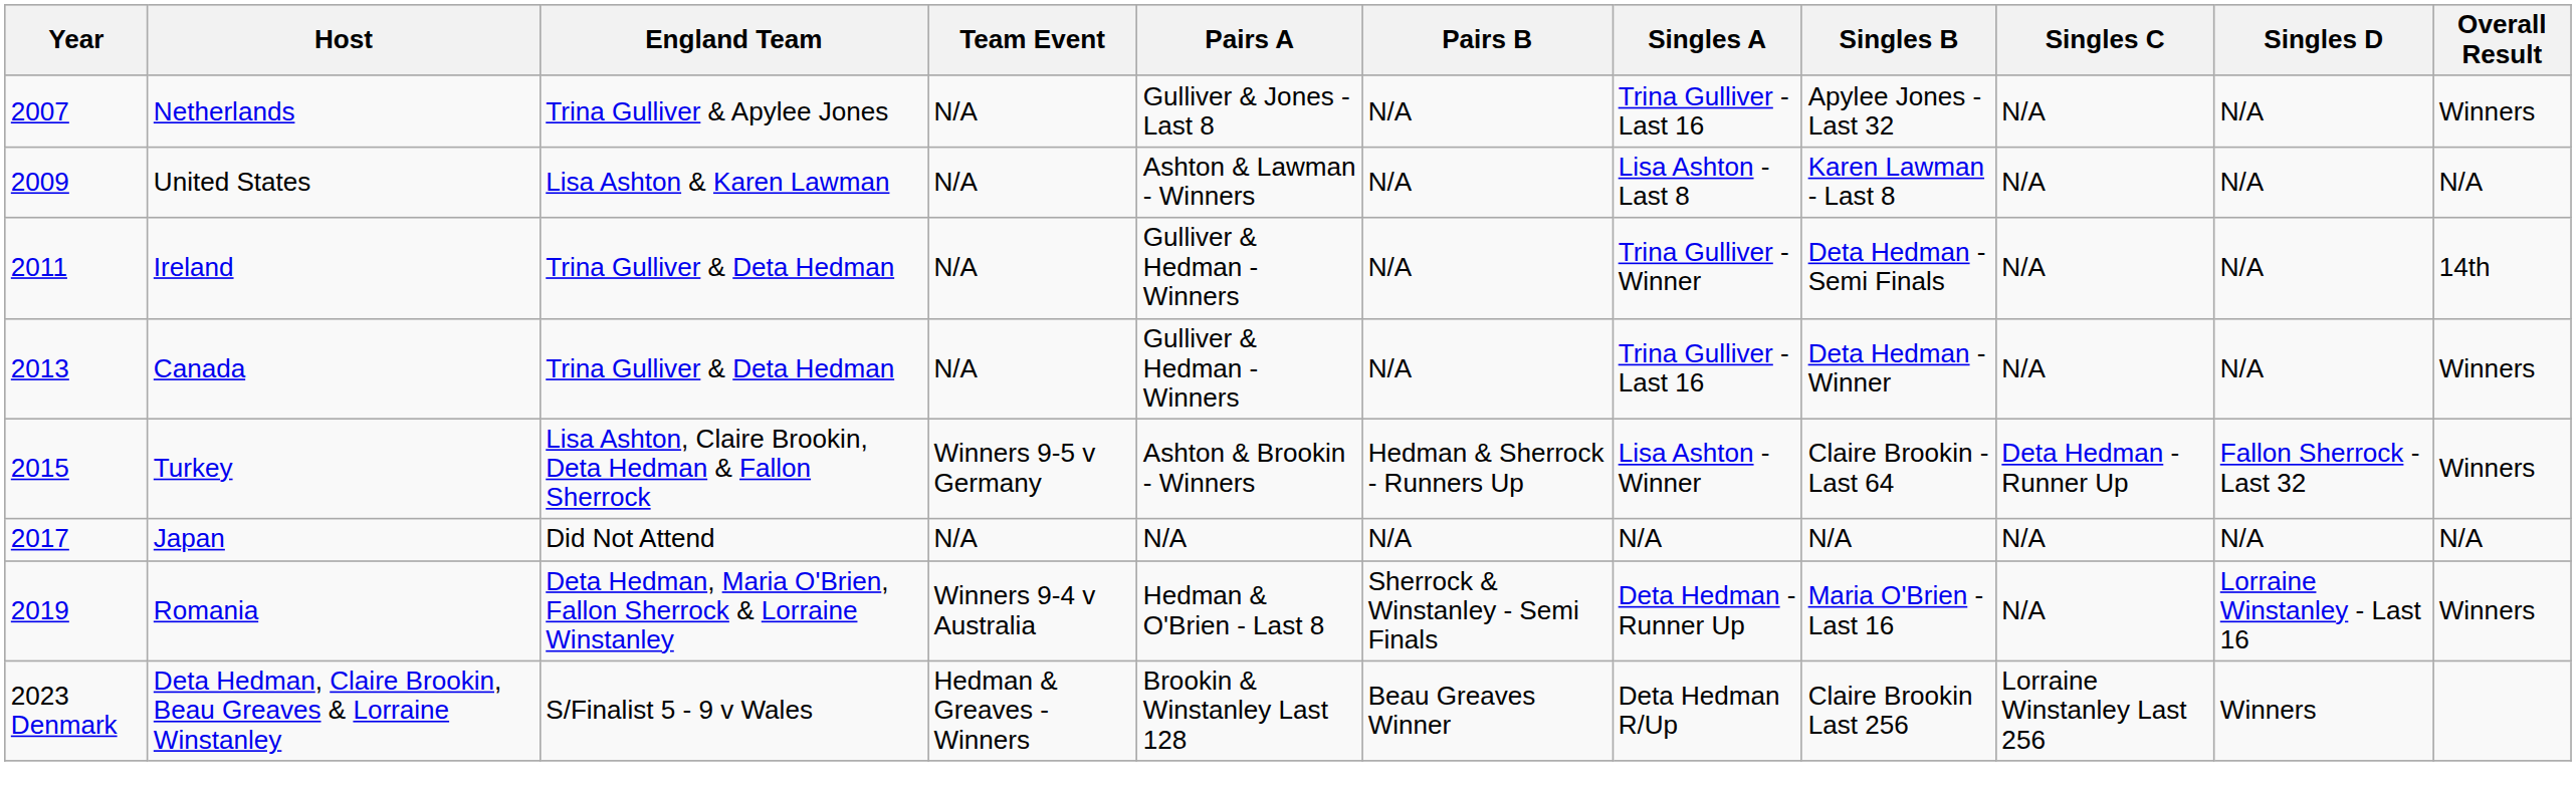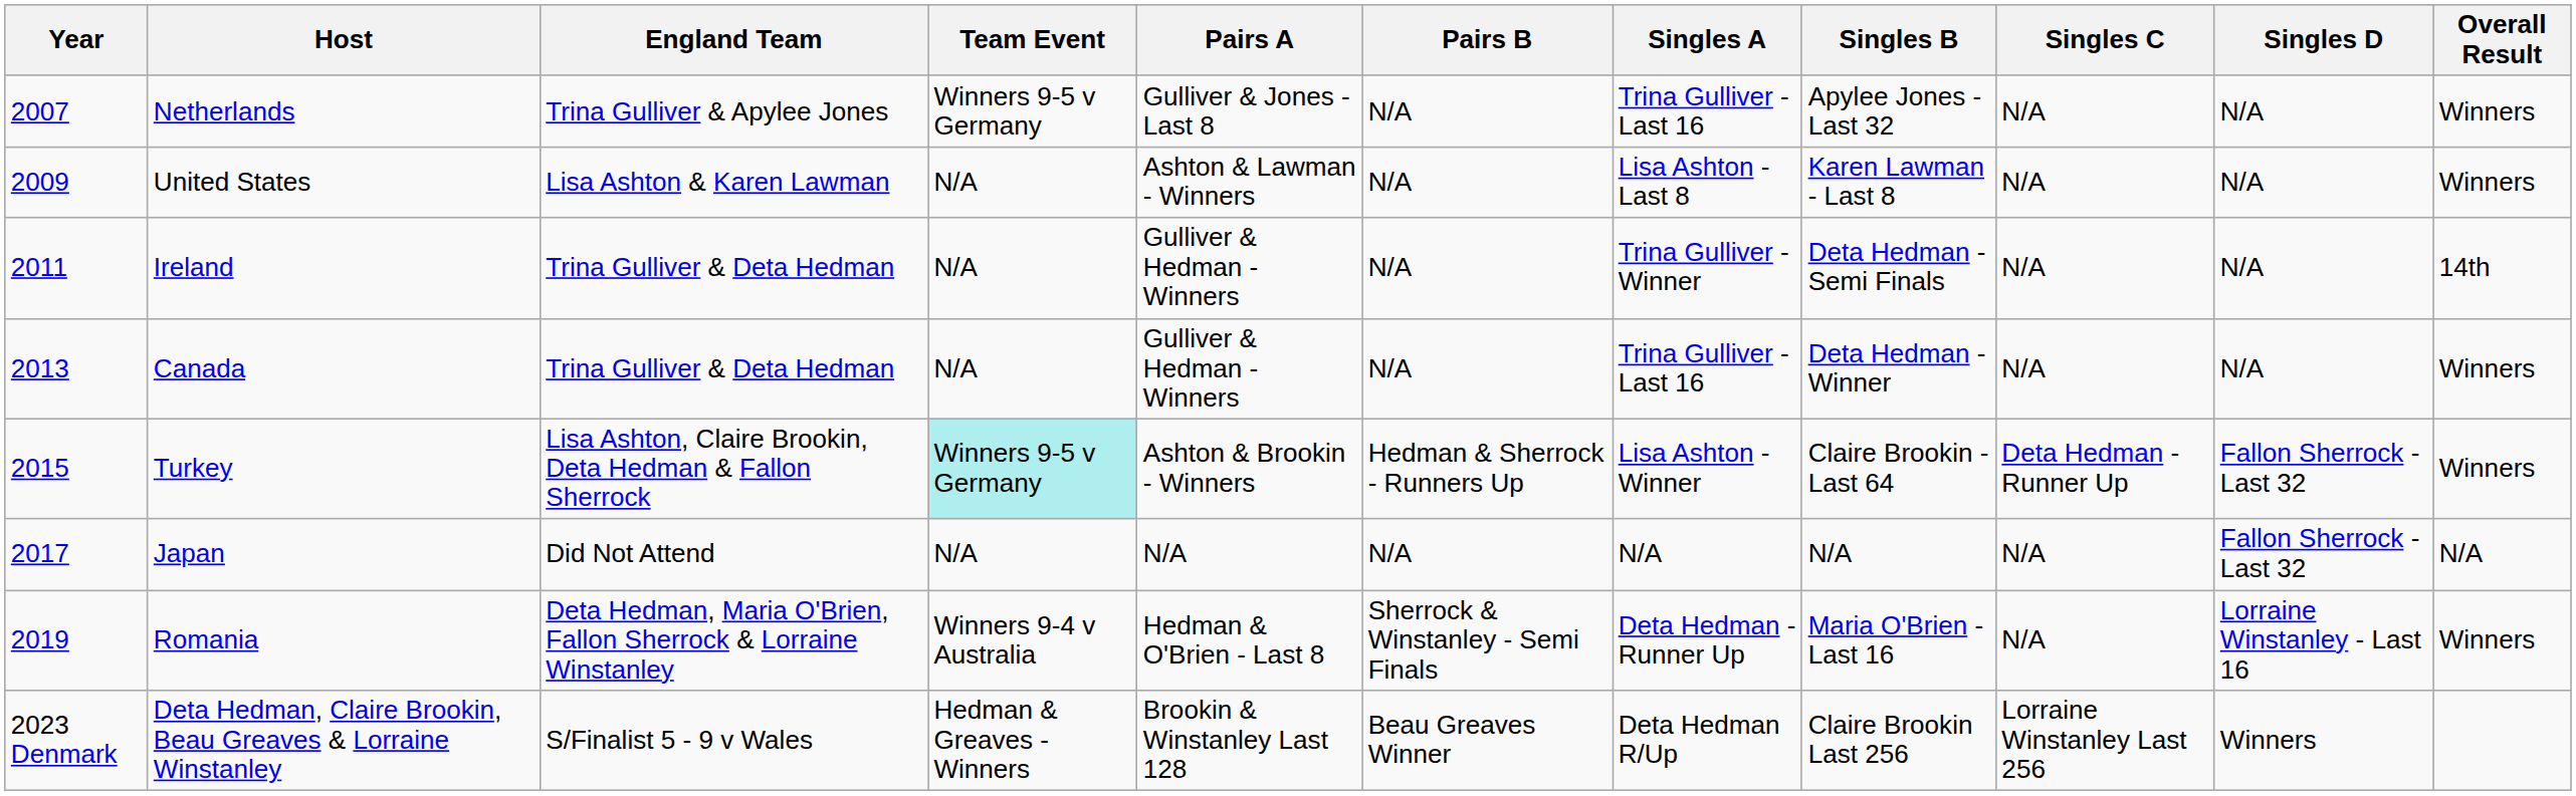 <table class="wikitable">
 <tr>
 <th>Year</th>
 <th>Host</th>
 <th>England Team</th>
 <th>Team Event</th>
 <th>Pairs A</th>
 <th>Pairs B</th>
 <th>Singles A</th>
 <th>Singles B</th>
 <th>Singles C</th>
 <th>Singles D</th>
 <th>Overall Result</th>
 </tr>
 <tr>
 <td><a href='#'>2007</a></td>
 <td><a href='#'>Netherlands</a></td>
 <td><a href='#'>Trina Gulliver</a> & Apylee Jones</td>
-<td>N/A</td>
+<td>Winners 9-5 v Germany</td>
 <td>Gulliver & Jones - Last 8</td>
 <td>N/A</td>
 <td><a href='#'>Trina Gulliver</a> - Last 16</td>
 <td>Apylee Jones - Last 32</td>
 <td>N/A</td>
 <td>N/A</td>
 <td>Winners</td>
 </tr>
 <tr>
 <td><a href='#'>2009</a></td>
 <td>United States</td>
 <td><a href='#'>Lisa Ashton</a> & <a href='#'>Karen Lawman</a></td>
 <td>N/A</td>
 <td>Ashton & Lawman - Winners</td>
 <td>N/A</td>
 <td><a href='#'>Lisa Ashton</a> - Last 8</td>
 <td><a href='#'>Karen Lawman</a> - Last 8</td>
 <td>N/A</td>
 <td>N/A</td>
-<td>N/A</td>
+<td>Winners</td>
 </tr>
 <tr>
 <td><a href='#'>2011</a></td>
 <td><a href='#'>Ireland</a></td>
 <td><a href='#'>Trina Gulliver</a> & <a href='#'>Deta Hedman</a></td>
 <td>N/A</td>
 <td>Gulliver & Hedman - Winners</td>
 <td>N/A</td>
 <td><a href='#'>Trina Gulliver</a> - Winner</td>
 <td><a href='#'>Deta Hedman</a> - Semi Finals</td>
 <td>N/A</td>
 <td>N/A</td>
 <td>14th</td>
 </tr>
 <tr>
 <td><a href='#'>2013</a></td>
 <td><a href='#'>Canada</a></td>
 <td><a href='#'>Trina Gulliver</a> & <a href='#'>Deta Hedman</a></td>
 <td>N/A</td>
 <td>Gulliver & Hedman -  Winners</td>
 <td>N/A</td>
 <td><a href='#'>Trina Gulliver</a> - Last 16</td>
 <td><a href='#'>Deta Hedman</a> - Winner</td>
 <td>N/A</td>
 <td>N/A</td>
 <td>Winners</td>
 </tr>
 <tr>
 <td><a href='#'>2015</a></td>
 <td><a href='#'>Turkey</a></td>
 <td><a href='#'>Lisa Ashton</a>, Claire Brookin, <a href='#'>Deta Hedman</a> & <a href='#'>Fallon Sherrock</a></td>
-<td>Winners 9-5 v Germany</td>
+<td style="background: paleturquoise;">Winners 9-5 v Germany</td>
 <td>Ashton & Brookin - Winners</td>
 <td>Hedman & Sherrock - Runners Up</td>
 <td><a href='#'>Lisa Ashton</a> - Winner</td>
 <td>Claire Brookin - Last 64</td>
 <td><a href='#'>Deta Hedman</a> - Runner Up</td>
 <td><a href='#'>Fallon Sherrock</a> - Last 32</td>
 <td>Winners</td>
 </tr>
 <tr>
 <td><a href='#'>2017</a></td>
 <td><a href='#'>Japan</a></td>
 <td>Did Not Attend</td>
 <td>N/A</td>
 <td>N/A</td>
 <td>N/A</td>
 <td>N/A</td>
 <td>N/A</td>
 <td>N/A</td>
-<td>N/A</td>
+<td><a href='#'>Fallon Sherrock</a> - Last 32</td>
 <td>N/A</td>
 </tr>
 <tr>
 <td><a href='#'>2019</a></td>
 <td><a href='#'>Romania</a></td>
 <td><a href='#'>Deta Hedman</a>, <a href='#'>Maria O'Brien</a>, <a href='#'>Fallon Sherrock</a> & <a href='#'>Lorraine Winstanley</a></td>
 <td>Winners 9-4 v Australia</td>
 <td>Hedman & O'Brien - Last 8</td>
 <td>Sherrock & Winstanley - Semi Finals</td>
 <td><a href='#'>Deta Hedman</a> - Runner Up</td>
 <td><a href='#'>Maria O'Brien</a> - Last 16</td>
 <td>N/A</td>
 <td><a href='#'>Lorraine Winstanley</a> - Last 16</td>
 <td>Winners</td>
 </tr>
 <tr>
 <td>2023 <a href='#'>Denmark</a></td>
 <td><a href='#'>Deta Hedman</a>, <a href='#'>Claire Brookin</a>, <a href='#'>Beau Greaves</a> & <a href='#'>Lorraine Winstanley</a></td>
 <td>S/Finalist 5 - 9 v Wales</td>
 <td>Hedman & Greaves - Winners</td>
 <td>Brookin & Winstanley Last 128</td>
 <td>Beau Greaves Winner</td>
 <td>Deta Hedman  R/Up</td>
 <td>Claire Brookin Last 256</td>
 <td>Lorraine Winstanley Last 256</td>
 <td>Winners</td>
 </tr>
 </table>
